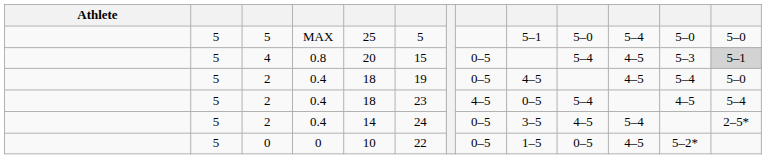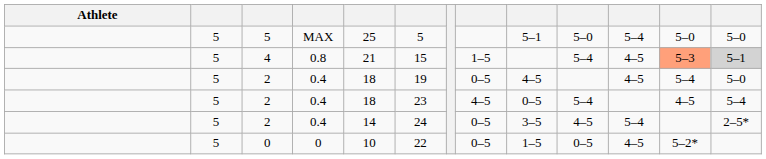 <table class="wikitable" style="text-align:center; font-size:90%;">
 <tr>
 <th width=200>Athlete</th>
 <th width=50></th>
 <th width=50></th>
 <th width=50></th>
 <th width=50></th>
 <th width=50></th>
 <th rowspan=7> </th>
 <th width=50></th>
 <th width=50></th>
 <th width=50></th>
 <th width=50></th>
 <th width=50></th>
 <th width=50></th>
 </tr>
 <tr>
 <td align=left></td>
 <td>5</td>
 <td>5</td>
 <td>MAX</td>
 <td>25</td>
 <td>5</td>
 <td></td>
 <td>5–1</td>
 <td>5–0</td>
 <td>5–4</td>
 <td>5–0</td>
 <td>5–0</td>
 </tr>
 <tr>
 <td align=left></td>
 <td>5</td>
 <td>4</td>
 <td>0.8</td>
-<td>20</td>
+<td>21</td>
 <td>15</td>
-<td>0–5</td>
+<td>1–5</td>
 <td></td>
 <td>5–4</td>
 <td>4–5</td>
-<td>5–3</td>
+<td style="background: lightsalmon;">5–3</td>
 <td style="background: lightgrey;">5–1</td>
 </tr>
 <tr>
 <td align=left></td>
 <td>5</td>
 <td>2</td>
 <td>0.4</td>
 <td>18</td>
 <td>19</td>
 <td>0–5</td>
 <td>4–5</td>
 <td></td>
 <td>4–5</td>
 <td>5–4</td>
 <td>5–0</td>
 </tr>
 <tr>
 <td align=left></td>
 <td>5</td>
 <td>2</td>
 <td>0.4</td>
 <td>18</td>
 <td>23</td>
 <td>4–5</td>
 <td>0–5</td>
 <td>5–4</td>
 <td></td>
 <td>4–5</td>
 <td>5–4</td>
 </tr>
 <tr>
 <td align=left></td>
 <td>5</td>
 <td>2</td>
 <td>0.4</td>
 <td>14</td>
 <td>24</td>
 <td>0–5</td>
 <td>3–5</td>
 <td>4–5</td>
 <td>5–4</td>
 <td></td>
 <td>2–5*</td>
 </tr>
 <tr>
 <td align=left></td>
 <td>5</td>
 <td>0</td>
 <td>0</td>
 <td>10</td>
 <td>22</td>
 <td>0–5</td>
 <td>1–5</td>
 <td>0–5</td>
 <td>4–5</td>
 <td>5–2*</td>
 <td></td>
 </tr>
 </table>
